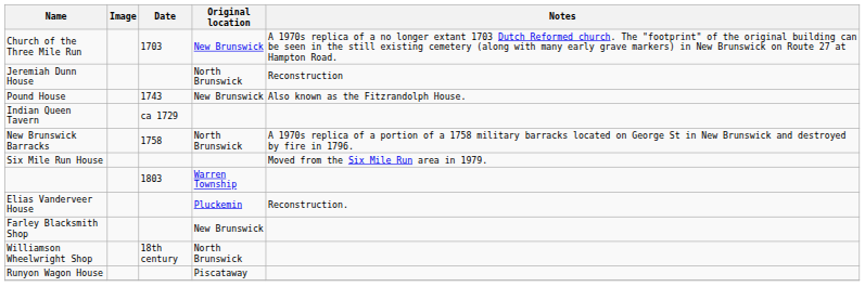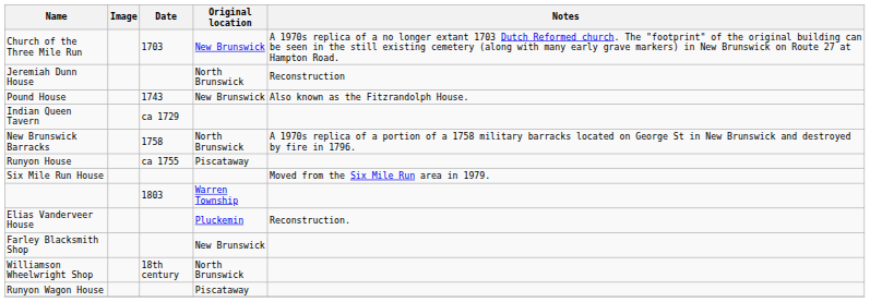 <table class="wikitable">
 <tr>
 <th>Name</th>
 <th>Image</th>
 <th>Date</th>
 <th>Original location</th>
 <th>Notes</th>
 </tr>
 <tr>
 <td>Church of the Three Mile Run</td>
 <td></td>
 <td>1703</td>
 <td><a href='#'>New Brunswick</a></td>
 <td>A 1970s replica of a no longer extant 1703 <a href='#'>Dutch Reformed church</a>. The "footprint" of the original building can be seen in the still existing cemetery (along with many early grave markers) in New Brunswick on Route 27 at Hampton Road.</td>
 </tr>
 <tr>
 <td>Jeremiah Dunn House</td>
 <td></td>
 <td></td>
 <td>North Brunswick</td>
 <td>Reconstruction</td>
 </tr>
 <tr>
 <td>Pound House</td>
 <td></td>
 <td>1743</td>
 <td>New Brunswick</td>
 <td>Also known as the Fitzrandolph House.</td>
 </tr>
 <tr>
 <td>Indian Queen Tavern</td>
 <td></td>
 <td>ca 1729</td>
 <td></td>
 <td></td>
 </tr>
 <tr>
 <td>New Brunswick Barracks</td>
 <td></td>
 <td>1758</td>
 <td>North Brunswick</td>
 <td>A 1970s replica of a portion of a 1758 military barracks located on George St in New Brunswick and destroyed by fire in 1796.</td>
+</tr>
+<tr>
+<td>Runyon House</td>
+<td></td>
+<td>ca 1755</td>
+<td>Piscataway</td>
+<td></td>
 </tr>
 <tr>
 <td>Six Mile Run House</td>
 <td></td>
 <td></td>
 <td></td>
 <td>Moved from the <a href='#'>Six Mile Run</a> area in 1979.</td>
 </tr>
 <tr>
 <td></td>
 <td></td>
 <td>1803</td>
 <td><a href='#'>Warren Township</a></td>
 <td></td>
 </tr>
 <tr>
 <td>Elias Vanderveer House</td>
 <td></td>
 <td></td>
 <td><a href='#'>Pluckemin</a></td>
 <td>Reconstruction.</td>
 </tr>
 <tr>
 <td>Farley Blacksmith Shop</td>
 <td></td>
 <td></td>
 <td>New Brunswick</td>
 <td></td>
 </tr>
 <tr>
 <td>Williamson Wheelwright Shop</td>
 <td></td>
 <td>18th century</td>
 <td>North Brunswick</td>
 <td></td>
 </tr>
 <tr>
 <td>Runyon Wagon House</td>
 <td></td>
 <td></td>
 <td>Piscataway</td>
 <td></td>
 </tr>
 <tr>
 </tr>
 </table>
